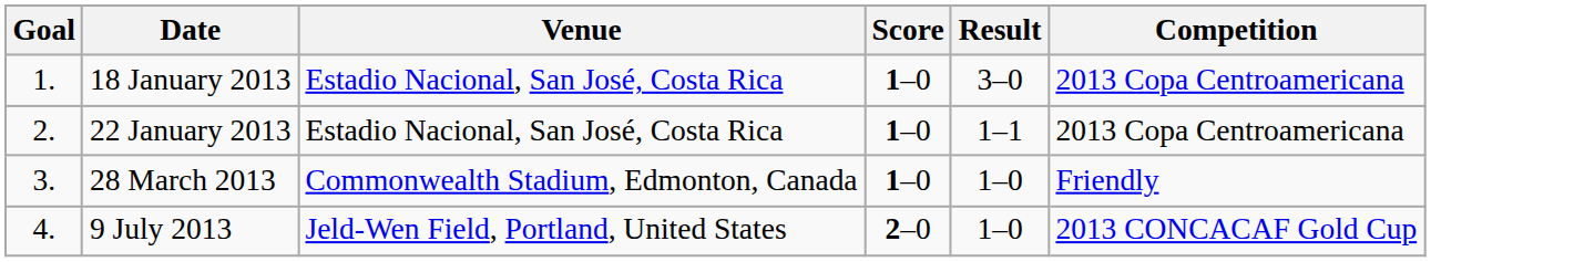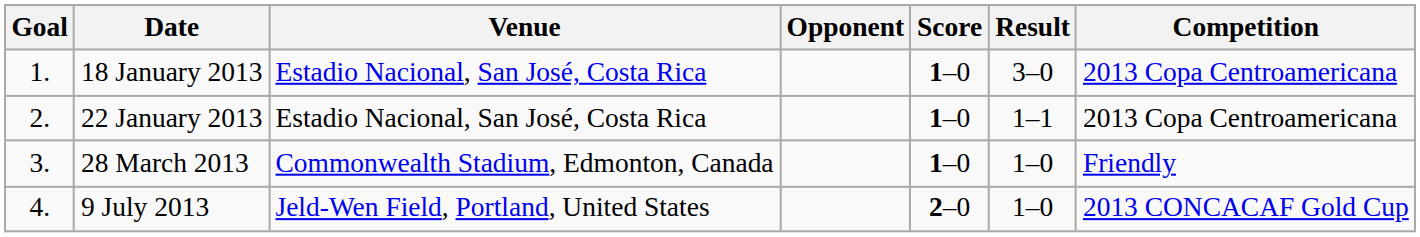 <table class="wikitable" style="font-size:85%">
 <tr>
 <th>Goal</th>
 <th>Date</th>
 <th>Venue</th>
+<th>Opponent</th>
 <th>Score</th>
 <th>Result</th>
 <th>Competition</th>
 </tr>
 <tr>
 <td style="text-align:center;">1.</td>
 <td>18 January 2013</td>
 <td><a href='#'>Estadio Nacional</a>, <a href='#'>San José, Costa Rica</a></td>
+<td></td>
 <td style="text-align:center;"><strong>1</strong>–0</td>
 <td style="text-align:center;">3–0</td>
 <td><a href='#'>2013 Copa Centroamericana</a></td>
 </tr>
 <tr>
 <td style="text-align:center;">2.</td>
 <td>22 January 2013</td>
 <td>Estadio Nacional, San José, Costa Rica</td>
+<td></td>
 <td style="text-align:center;"><strong>1</strong>–0</td>
 <td style="text-align:center;">1–1</td>
 <td>2013 Copa Centroamericana</td>
 </tr>
 <tr>
 <td style="text-align:center;">3.</td>
 <td>28 March 2013</td>
 <td><a href='#'>Commonwealth Stadium</a>, Edmonton, Canada</td>
+<td></td>
 <td style="text-align:center;"><strong>1</strong>–0</td>
 <td style="text-align:center;">1–0</td>
 <td><a href='#'>Friendly</a></td>
 </tr>
 <tr>
 <td style="text-align:center;">4.</td>
 <td>9 July 2013</td>
 <td><a href='#'>Jeld-Wen Field</a>, <a href='#'>Portland</a>, United States</td>
+<td></td>
 <td style="text-align:center;"><strong>2</strong>–0</td>
 <td style="text-align:center;">1–0</td>
 <td><a href='#'>2013 CONCACAF Gold Cup</a></td>
 </tr>
 </table>
